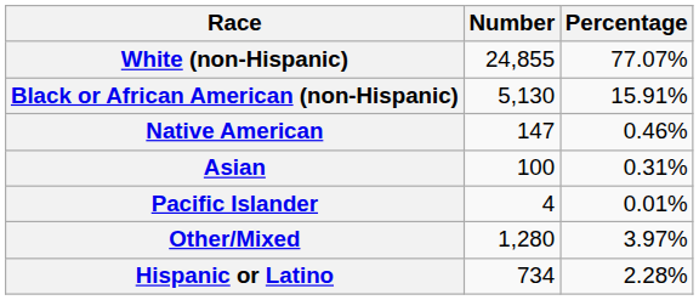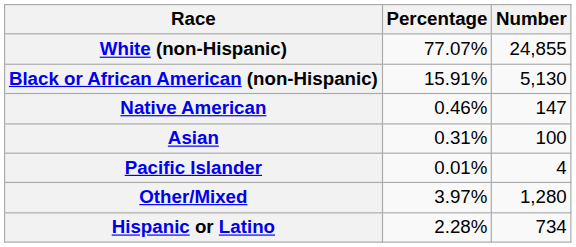 <table class="wikitable" style="text-align:right">
 <tr>
 <th scope="col">Race</th>
+<th scope="col">Percentage</th>
 <th scope="col">Number</th>
-<th scope="col">Percentage</th>
 </tr>
 <tr>
 <th scope="row"><a href='#'>White</a> (non-Hispanic)</th>
+<td>77.07%</td>
 <td>24,855</td>
-<td>77.07%</td>
 </tr>
 <tr>
 <th scope="row"><a href='#'>Black or African American</a> (non-Hispanic)</th>
+<td>15.91%</td>
 <td>5,130</td>
-<td>15.91%</td>
 </tr>
 <tr>
 <th scope="row"><a href='#'>Native American</a></th>
+<td>0.46%</td>
 <td>147</td>
-<td>0.46%</td>
 </tr>
 <tr>
 <th scope="row"><a href='#'>Asian</a></th>
+<td>0.31%</td>
 <td>100</td>
-<td>0.31%</td>
 </tr>
 <tr>
 <th scope="row"><a href='#'>Pacific Islander</a></th>
+<td>0.01%</td>
 <td>4</td>
-<td>0.01%</td>
 </tr>
 <tr>
 <th scope="row"><a href='#'>Other/Mixed</a></th>
+<td>3.97%</td>
 <td>1,280</td>
-<td>3.97%</td>
 </tr>
 <tr>
 <th scope="row"><a href='#'>Hispanic</a> or <a href='#'>Latino</a></th>
+<td>2.28%</td>
 <td>734</td>
-<td>2.28%</td>
 </tr>
 </table>
